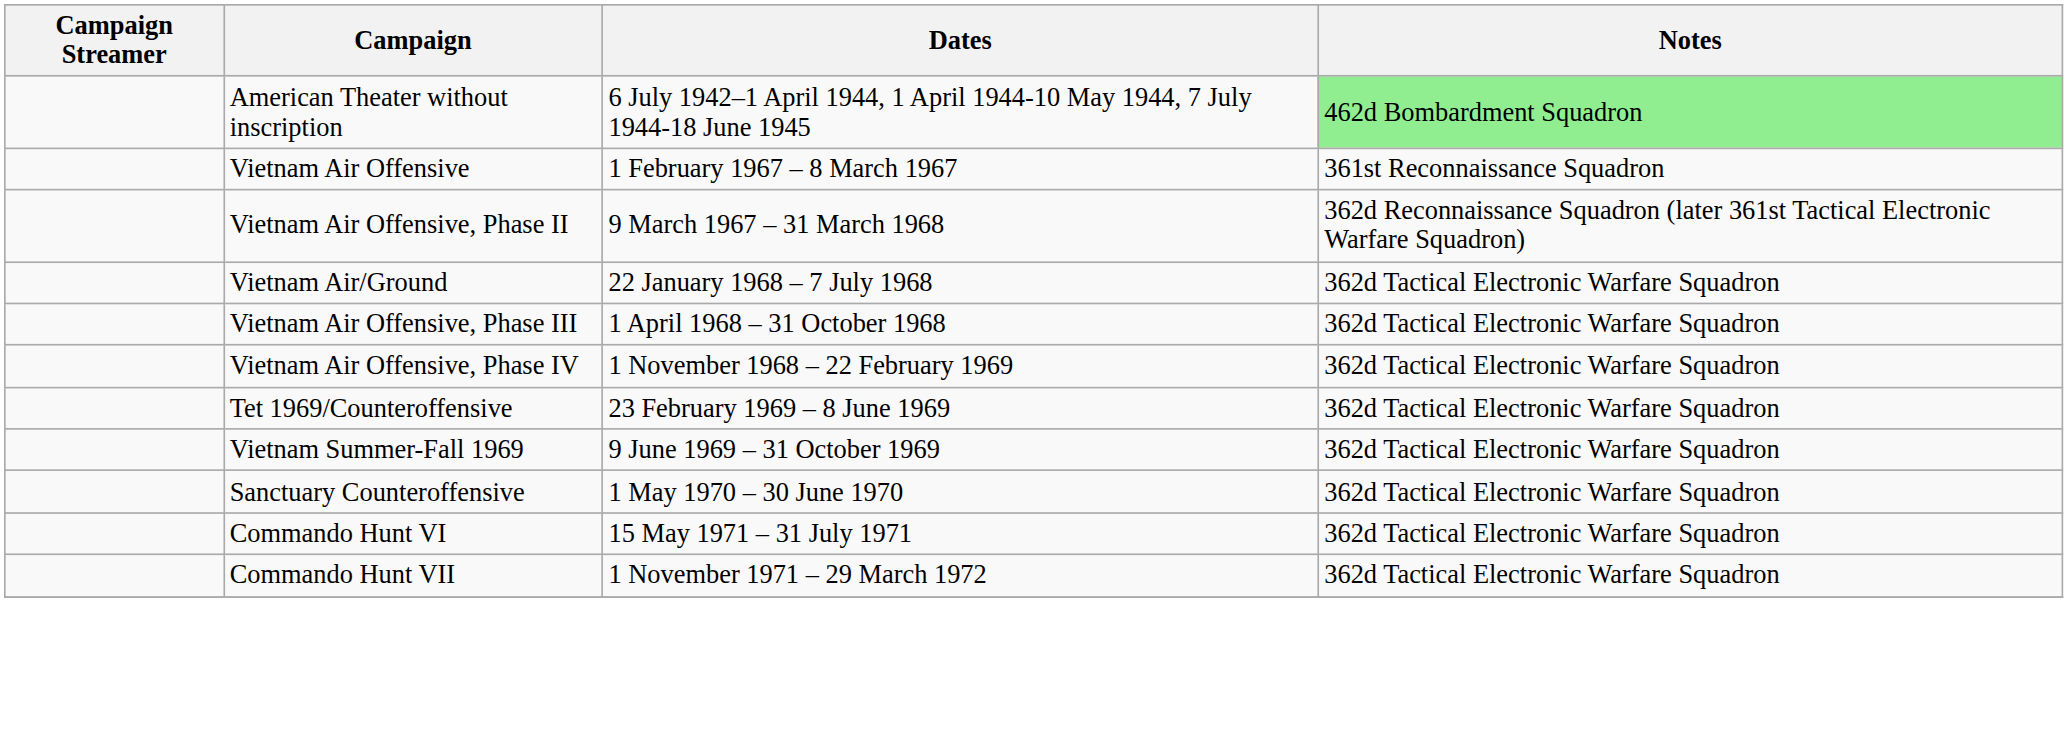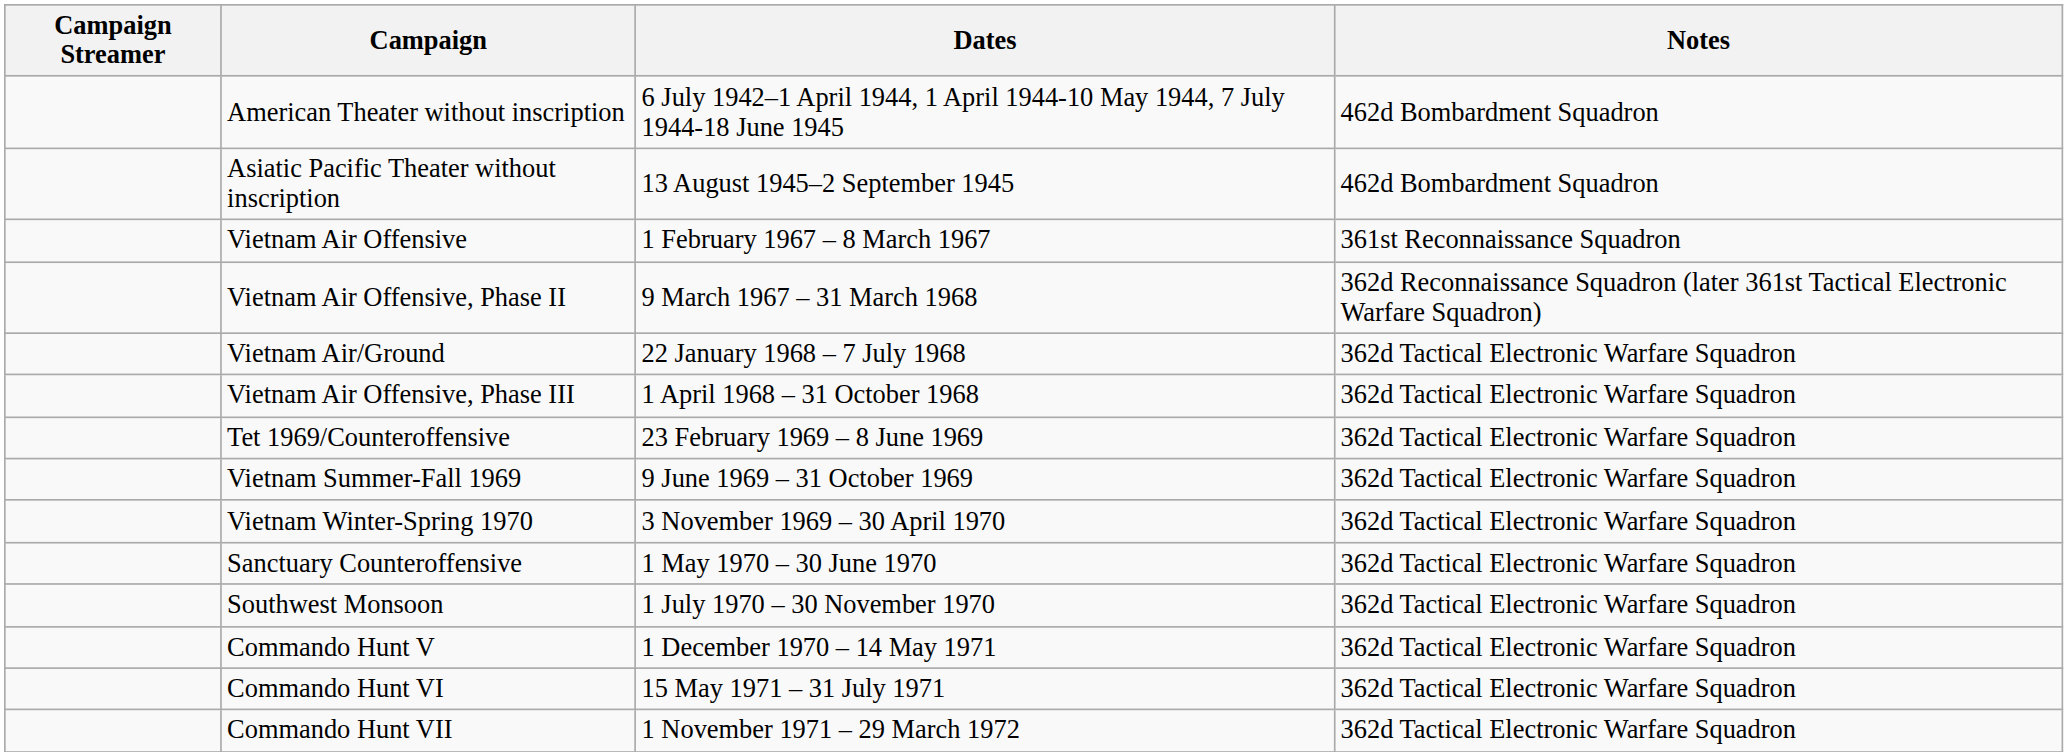 <table class="wikitable">
 <tr style="background:#efefef;">
 <th>Campaign Streamer</th>
 <th>Campaign</th>
 <th>Dates</th>
 <th>Notes</th>
 </tr>
 <tr>
 <td></td>
 <td>American Theater without inscription</td>
 <td>6 July 1942–1 April 1944, 1 April 1944-10 May 1944, 7 July 1944-18 June 1945</td>
-<td style="background: lightgreen;">462d Bombardment Squadron</td>
+<td>462d Bombardment Squadron</td>
+</tr>
+<tr>
+<td></td>
+<td>Asiatic Pacific Theater without inscription</td>
+<td>13 August 1945–2 September 1945</td>
+<td>462d Bombardment Squadron</td>
 </tr>
 <tr>
 <td></td>
 <td>Vietnam Air Offensive</td>
 <td>1 February 1967 – 8 March 1967</td>
 <td>361st Reconnaissance Squadron</td>
 </tr>
 <tr>
 <td></td>
 <td>Vietnam Air Offensive, Phase II</td>
 <td>9 March 1967 – 31 March 1968</td>
 <td>362d Reconnaissance Squadron (later 361st Tactical Electronic Warfare Squadron)</td>
 </tr>
 <tr>
 <td></td>
 <td>Vietnam Air/Ground</td>
 <td>22 January 1968 – 7 July 1968</td>
 <td>362d Tactical Electronic Warfare Squadron</td>
 </tr>
 <tr>
 <td></td>
 <td>Vietnam Air Offensive, Phase III</td>
 <td>1 April 1968 – 31 October 1968</td>
 <td>362d Tactical Electronic Warfare Squadron</td>
 </tr>
 <tr>
 <td></td>
-<td>Vietnam Air Offensive, Phase IV</td>
-<td>1 November 1968 – 22 February 1969</td>
-<td>362d Tactical Electronic Warfare Squadron</td>
-</tr>
-<tr>
-<td></td>
 <td>Tet 1969/Counteroffensive</td>
 <td>23 February 1969 – 8 June 1969</td>
 <td>362d Tactical Electronic Warfare Squadron</td>
 </tr>
 <tr>
 <td></td>
 <td>Vietnam Summer-Fall 1969</td>
 <td>9 June 1969 – 31 October 1969</td>
 <td>362d Tactical Electronic Warfare Squadron</td>
 </tr>
 <tr>
 <td></td>
+<td>Vietnam Winter-Spring 1970</td>
+<td>3 November 1969 – 30 April 1970</td>
+<td>362d Tactical Electronic Warfare Squadron</td>
+</tr>
+<tr>
+<td></td>
 <td>Sanctuary Counteroffensive</td>
 <td>1 May 1970 – 30 June 1970</td>
+<td>362d Tactical Electronic Warfare Squadron</td>
+</tr>
+<tr>
+<td></td>
+<td>Southwest Monsoon</td>
+<td>1 July 1970 – 30 November 1970</td>
+<td>362d Tactical Electronic Warfare Squadron</td>
+</tr>
+<tr>
+<td></td>
+<td>Commando Hunt V</td>
+<td>1 December 1970 – 14 May 1971</td>
 <td>362d Tactical Electronic Warfare Squadron</td>
 </tr>
 <tr>
 <td></td>
 <td>Commando Hunt VI</td>
 <td>15 May 1971 – 31 July 1971</td>
 <td>362d Tactical Electronic Warfare Squadron</td>
 </tr>
 <tr>
 <td></td>
 <td>Commando Hunt VII</td>
 <td>1 November 1971 – 29 March 1972</td>
 <td>362d Tactical Electronic Warfare Squadron</td>
 </tr>
 <tr>
 </tr>
 </table>
